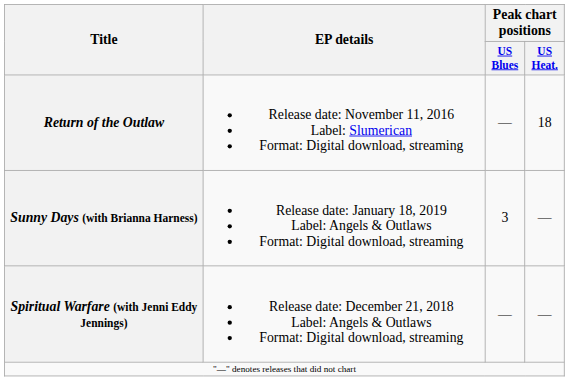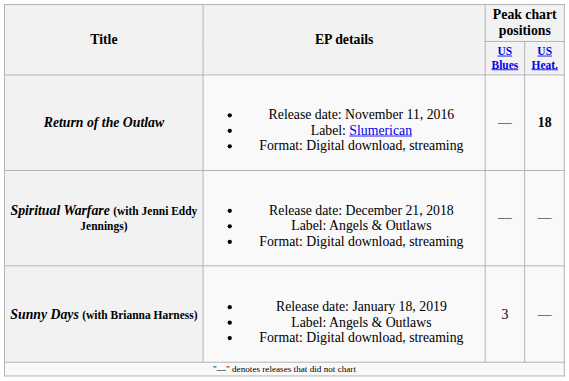 <table class="wikitable plainrowheaders" style="text-align:center;">
 <tr>
 <th rowspan="2" style="width:14em;">Title</th>
 <th rowspan="2" style="width:20em;">EP details</th>
 <th colspan="2">Peak chart positions</th>
 </tr>
 <tr style="font-size:smaller;">
 <th style="width:40px;"><a href='#'>US<br>Blues</a><br></th>
 <th style="width:40px;"><a href='#'>US<br>Heat.</a><br></th>
 </tr>
 <tr>
 <th scope="row"><em>Return of the Outlaw</em></th>
 <td><br><ul><li>Release date: November 11, 2016</li><li>Label: <a href='#'>Slumerican</a></li><li>Format: Digital download, streaming</li></ul></td>
 <td>—</td>
-<td>18</td>
+<td><strong>18</strong></td>
+</tr>
+<tr>
+<th scope="row"><em>Spiritual Warfare</em> <small>(with Jenni Eddy Jennings)</small></th>
+<td><br><ul><li>Release date: December 21, 2018</li><li>Label: Angels & Outlaws</li><li>Format: Digital download, streaming</li></ul></td>
+<td>—</td>
+<td>—</td>
 </tr>
 <tr>
 <th scope="row"><em>Sunny Days</em> <small>(with Brianna Harness)</small></th>
 <td><br><ul><li>Release date: January 18, 2019</li><li>Label: Angels & Outlaws</li><li>Format: Digital download, streaming</li></ul></td>
 <td>3</td>
 <td>—</td>
 </tr>
 <tr>
-<th scope="row"><em>Spiritual Warfare</em> <small>(with Jenni Eddy Jennings)</small></th>
-<td><br><ul><li>Release date: December 21, 2018</li><li>Label: Angels & Outlaws</li><li>Format: Digital download, streaming</li></ul></td>
-<td>—</td>
-<td>—</td>
-</tr>
-<tr>
 <td colspan="4" style="font-size:8pt">"—" denotes releases that did not chart</td>
 </tr>
 </table>
